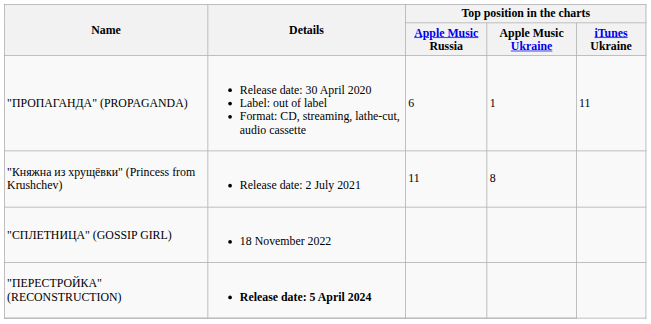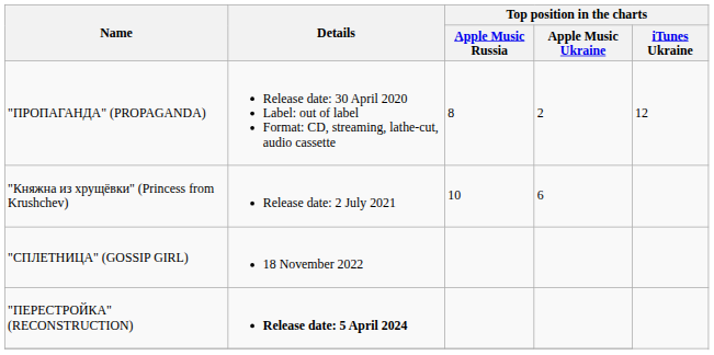 <table class="wikitable">
 <tr>
 <th rowspan="2">Name</th>
 <th rowspan="2">Details</th>
 <th colspan="3">Top position in the charts</th>
 </tr>
 <tr>
 <th> <a href='#'>Apple Music</a> Russia</th>
 <th> Apple Music <a href='#'>Ukraine</a></th>
 <th> <a href='#'>iTunes</a> Ukraine</th>
 </tr>
 <tr>
 <td>"ПРОПАГАНДА" (PROPAGANDA)</td>
 <td><br><ul><li>Release date: 30 April 2020</li><li>Label: out of label</li><li>Format: CD, streaming, lathe-cut, audio cassette</li></ul></td>
-<td>6</td>
-<td>1</td>
-<td>11</td>
+<td>8</td>
+<td>2</td>
+<td>12</td>
 </tr>
 <tr>
 <td>"Княжна из хрущёвки" (Princess from Krushchev)</td>
 <td><br><ul><li>Release date: 2 July 2021</li></ul></td>
-<td>11</td>
-<td>8</td>
+<td>10</td>
+<td>6</td>
 <td></td>
 </tr>
 <tr>
 <td>"СПЛЕТНИЦА"  (GOSSIP GIRL)</td>
 <td><br><ul><li>18 November 2022</li></ul></td>
 <td></td>
 <td></td>
 <td></td>
 </tr>
 <tr>
 <td>"ПЕРЕСТРОЙКА" (RECONSTRUCTION)</td>
 <td><strong><br><ul><li>Release date: 5 April 2024</li></ul></strong></td>
 <td></td>
 <td></td>
 </tr>
 <tr>
 </tr>
 </table>
